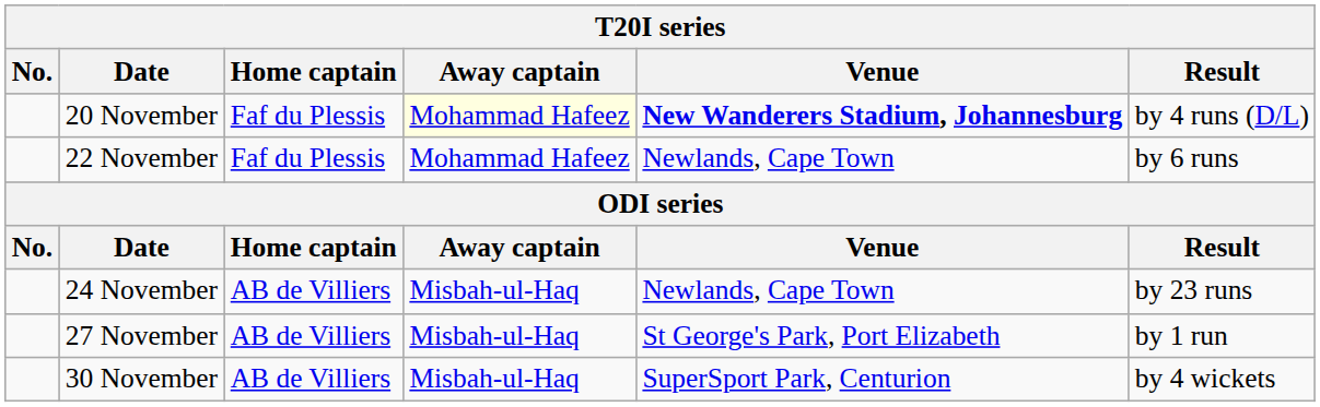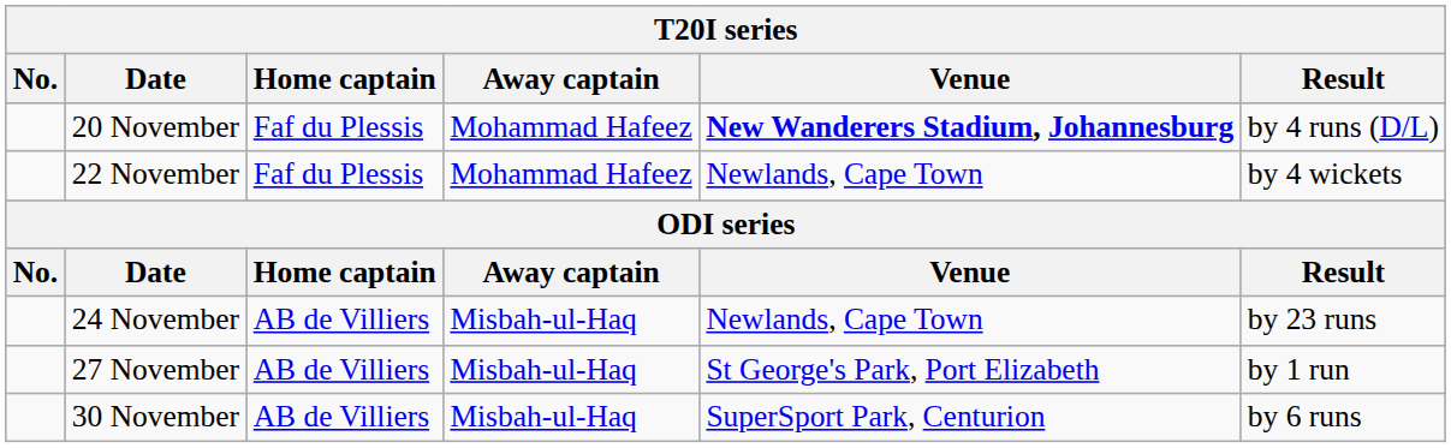 <table class="wikitable">
 <tr>
 <th colspan="9">T20I series</th>
 </tr>
 <tr>
 <th>No.</th>
 <th>Date</th>
 <th>Home captain</th>
 <th>Away captain</th>
 <th>Venue</th>
 <th>Result</th>
 </tr>
 <tr>
 <td></td>
 <td>20 November</td>
 <td><a href='#'>Faf du Plessis</a></td>
-<td style="background: lightyellow;"><a href='#'>Mohammad Hafeez</a></td>
+<td><a href='#'>Mohammad Hafeez</a></td>
 <td><strong><a href='#'>New Wanderers Stadium</a>, <a href='#'>Johannesburg</a></strong></td>
 <td> by 4 runs (<a href='#'>D/L</a>)</td>
 </tr>
 <tr>
 <td></td>
 <td>22 November</td>
 <td><a href='#'>Faf du Plessis</a></td>
 <td><a href='#'>Mohammad Hafeez</a></td>
 <td><a href='#'>Newlands</a>, <a href='#'>Cape Town</a></td>
-<td> by 6 runs</td>
+<td> by 4 wickets</td>
 </tr>
 <tr>
 <th colspan="9">ODI series</th>
 </tr>
 <tr>
 <th>No.</th>
 <th>Date</th>
 <th>Home captain</th>
 <th>Away captain</th>
 <th>Venue</th>
 <th>Result</th>
 </tr>
 <tr>
 <td></td>
 <td>24 November</td>
 <td><a href='#'>AB de Villiers</a></td>
 <td><a href='#'>Misbah-ul-Haq</a></td>
 <td><a href='#'>Newlands</a>, <a href='#'>Cape Town</a></td>
 <td> by 23 runs</td>
 </tr>
 <tr>
 <td></td>
 <td>27 November</td>
 <td><a href='#'>AB de Villiers</a></td>
 <td><a href='#'>Misbah-ul-Haq</a></td>
 <td><a href='#'>St George's Park</a>, <a href='#'>Port Elizabeth</a></td>
 <td> by 1 run</td>
 </tr>
 <tr>
 <td></td>
 <td>30 November</td>
 <td><a href='#'>AB de Villiers</a></td>
 <td><a href='#'>Misbah-ul-Haq</a></td>
 <td><a href='#'>SuperSport Park</a>, <a href='#'>Centurion</a></td>
-<td> by 4 wickets</td>
+<td> by 6 runs</td>
 </tr>
 </table>
